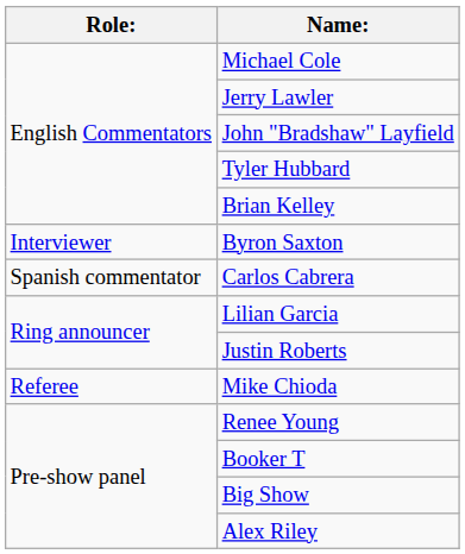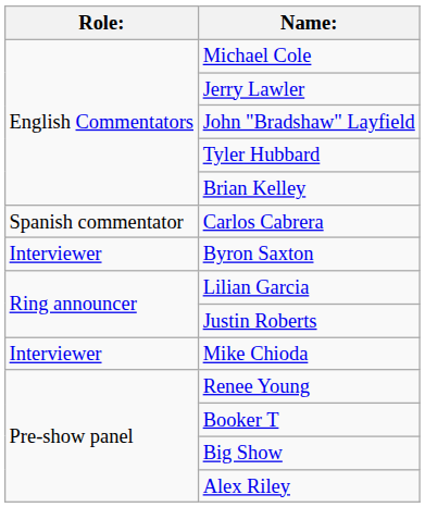 <table class=wikitable style="font-size:90%; margin: 0.5em 0 0.5em 1em; float: right; clear: right;">
 <tr>
 <th>Role:</th>
 <th>Name:</th>
 </tr>
 <tr>
 <td rowspan=5>English <a href='#'>Commentators</a></td>
 <td><a href='#'>Michael Cole</a></td>
 </tr>
 <tr>
 <td><a href='#'>Jerry Lawler</a></td>
 </tr>
 <tr>
 <td><a href='#'>John "Bradshaw" Layfield</a></td>
 </tr>
 <tr>
 <td><a href='#'>Tyler Hubbard</a> </td>
 </tr>
 <tr>
 <td><a href='#'>Brian Kelley</a> </td>
 </tr>
 <tr>
+<td>Spanish commentator</td>
+<td><a href='#'>Carlos Cabrera</a></td>
+</tr>
+<tr>
 <td><a href='#'>Interviewer</a></td>
 <td><a href='#'>Byron Saxton</a></td>
-</tr>
-<tr>
-<td>Spanish commentator</td>
-<td><a href='#'>Carlos Cabrera</a></td>
 </tr>
 <tr>
 <td rowspan=2><a href='#'>Ring announcer</a></td>
 <td><a href='#'>Lilian Garcia</a></td>
 </tr>
 <tr>
 <td><a href='#'>Justin Roberts</a></td>
 </tr>
 <tr>
-<td><a href='#'>Referee</a></td>
+<td><a href='#'>Interviewer</a></td>
 <td><a href='#'>Mike Chioda</a></td>
 </tr>
 <tr>
 <td rowspan=4>Pre-show panel</td>
 <td><a href='#'>Renee Young</a></td>
 </tr>
 <tr>
 <td><a href='#'>Booker T</a></td>
 </tr>
 <tr>
 <td><a href='#'>Big Show</a></td>
 </tr>
 <tr>
 <td><a href='#'>Alex Riley</a></td>
 </tr>
 </table>
